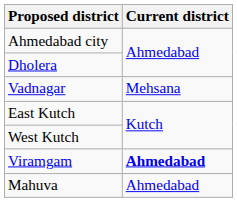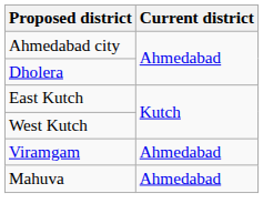 <table class="wikitable sortable">
 <tr>
 <th>Proposed district</th>
 <th>Current district</th>
 </tr>
 <tr>
 <td>Ahmedabad city</td>
 <td rowspan="2"><a href='#'>Ahmedabad</a></td>
 </tr>
 <tr>
 <td><a href='#'>Dholera</a></td>
 </tr>
 <tr>
-<td><a href='#'>Vadnagar</a></td>
-<td><a href='#'>Mehsana</a></td>
-</tr>
-<tr>
 <td>East Kutch</td>
 <td rowspan="2"><a href='#'>Kutch</a></td>
 </tr>
 <tr>
 <td>West Kutch</td>
 </tr>
 <tr>
 <td><a href='#'>Viramgam</a></td>
-<td><strong><a href='#'>Ahmedabad</a></strong></td>
+<td><a href='#'>Ahmedabad</a></td>
 </tr>
 <tr>
 <td>Mahuva</td>
 <td><a href='#'>Ahmedabad</a></td>
 </tr>
 </table>
